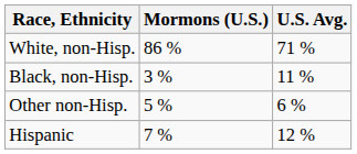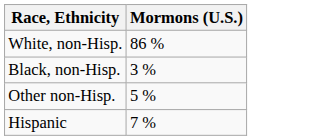 <table class="wikitable">
 <tr>
 <th>Race, Ethnicity</th>
 <th>Mormons (U.S.)</th>
-<th>U.S. Avg.</th>
 </tr>
 <tr>
 <td>White, non-Hisp.</td>
 <td>86 %</td>
-<td>71 %</td>
 </tr>
 <tr>
 <td>Black, non-Hisp.</td>
 <td>3 %</td>
-<td>11 %</td>
 </tr>
 <tr>
 <td>Other non-Hisp.</td>
 <td>5 %</td>
-<td>6 %</td>
 </tr>
 <tr>
 <td>Hispanic</td>
 <td>7 %</td>
-<td>12 %</td>
 </tr>
 </table>
